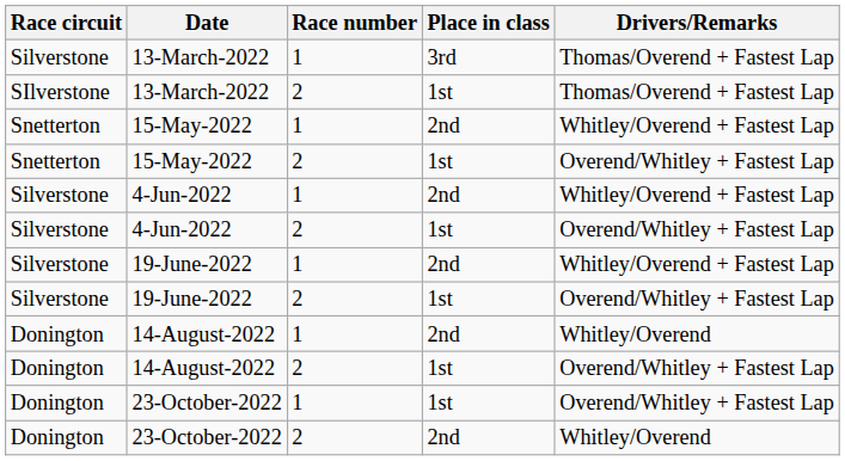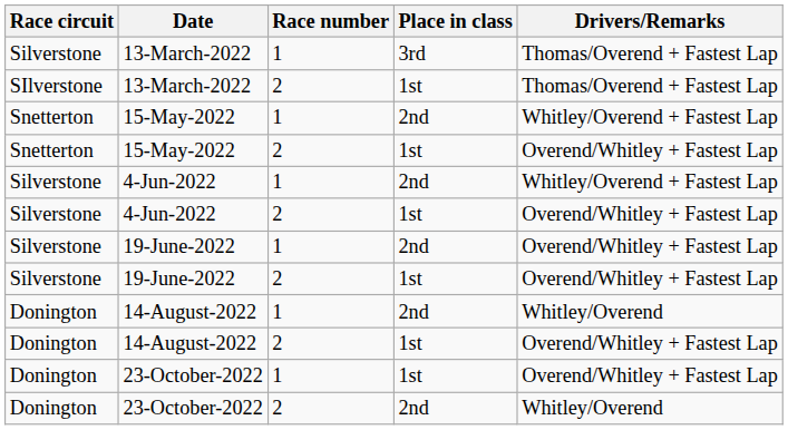 <table class="wikitable">
 <tr>
 <th>Race circuit</th>
 <th>Date</th>
 <th>Race number</th>
 <th>Place in class</th>
 <th>Drivers/Remarks</th>
 </tr>
 <tr>
 <td>Silverstone</td>
 <td>13-March-2022</td>
 <td>1</td>
 <td>3rd</td>
 <td>Thomas/Overend + Fastest Lap</td>
 </tr>
 <tr>
 <td>SIlverstone</td>
 <td>13-March-2022</td>
 <td>2</td>
 <td>1st</td>
 <td>Thomas/Overend + Fastest Lap</td>
 </tr>
 <tr>
 <td>Snetterton</td>
 <td>15-May-2022</td>
 <td>1</td>
 <td>2nd</td>
 <td>Whitley/Overend + Fastest Lap</td>
 </tr>
 <tr>
 <td>Snetterton</td>
 <td>15-May-2022</td>
 <td>2</td>
 <td>1st</td>
 <td>Overend/Whitley + Fastest Lap</td>
 </tr>
 <tr>
 <td>Silverstone</td>
 <td>4-Jun-2022</td>
 <td>1</td>
 <td>2nd</td>
 <td>Whitley/Overend + Fastest Lap</td>
 </tr>
 <tr>
 <td>Silverstone</td>
 <td>4-Jun-2022</td>
 <td>2</td>
 <td>1st</td>
 <td>Overend/Whitley + Fastest Lap</td>
 </tr>
 <tr>
 <td>Silverstone</td>
 <td>19-June-2022</td>
 <td>1</td>
 <td>2nd</td>
-<td>Whitley/Overend + Fastest Lap</td>
+<td>Overend/Whitley + Fastest Lap</td>
 </tr>
 <tr>
 <td>Silverstone</td>
 <td>19-June-2022</td>
 <td>2</td>
 <td>1st</td>
 <td>Overend/Whitley + Fastest Lap</td>
 </tr>
 <tr>
 <td>Donington</td>
 <td>14-August-2022</td>
 <td>1</td>
 <td>2nd</td>
 <td>Whitley/Overend</td>
 </tr>
 <tr>
 <td>Donington</td>
 <td>14-August-2022</td>
 <td>2</td>
 <td>1st</td>
 <td>Overend/Whitley + Fastest Lap</td>
 </tr>
 <tr>
 <td>Donington</td>
 <td>23-October-2022</td>
 <td>1</td>
 <td>1st</td>
 <td>Overend/Whitley + Fastest Lap</td>
 </tr>
 <tr>
 <td>Donington</td>
 <td>23-October-2022</td>
 <td>2</td>
 <td>2nd</td>
 <td>Whitley/Overend</td>
 </tr>
 </table>
